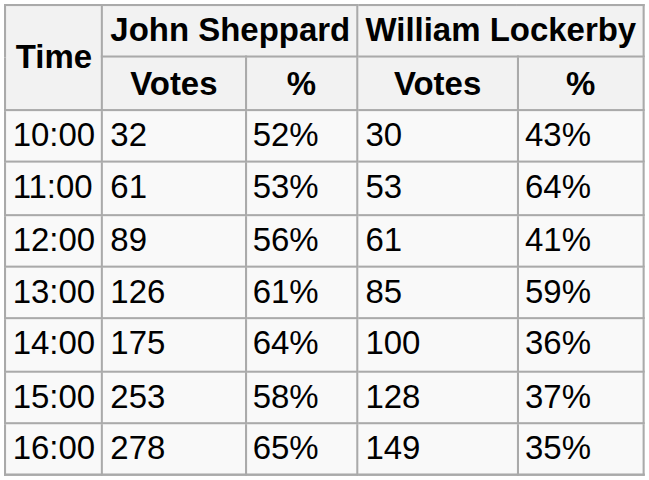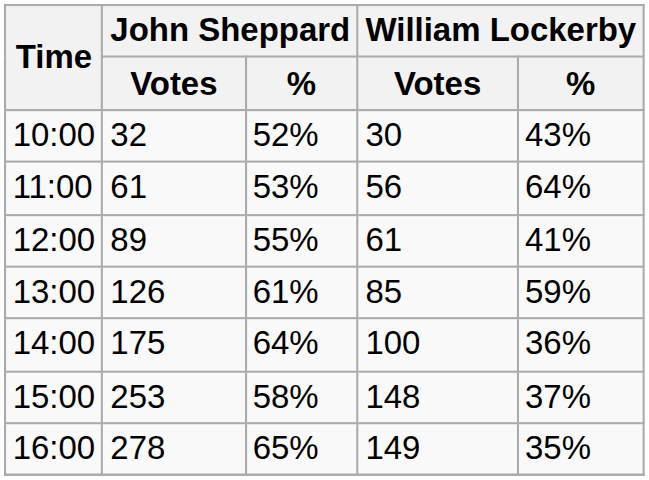 <table class="wikitable">
 <tr>
 <th rowspan="2">Time</th>
 <th colspan="2">John Sheppard</th>
 <th colspan="2">William Lockerby</th>
 </tr>
 <tr>
 <th>Votes</th>
 <th>%</th>
 <th>Votes</th>
 <th>%</th>
 </tr>
 <tr>
 <td>10:00</td>
 <td>32</td>
 <td>52%</td>
 <td>30</td>
 <td>43%</td>
 </tr>
 <tr>
 <td>11:00</td>
 <td>61</td>
 <td>53%</td>
-<td>53</td>
+<td>56</td>
 <td>64%</td>
 </tr>
 <tr>
 <td>12:00</td>
 <td>89</td>
-<td>56%</td>
+<td>55%</td>
 <td>61</td>
 <td>41%</td>
 </tr>
 <tr>
 <td>13:00</td>
 <td>126</td>
 <td>61%</td>
 <td>85</td>
 <td>59%</td>
 </tr>
 <tr>
 <td>14:00</td>
 <td>175</td>
 <td>64%</td>
 <td>100</td>
 <td>36%</td>
 </tr>
 <tr>
 <td>15:00</td>
 <td>253</td>
 <td>58%</td>
-<td>128</td>
+<td>148</td>
 <td>37%</td>
 </tr>
 <tr>
 <td>16:00</td>
 <td>278</td>
 <td>65%</td>
 <td>149</td>
 <td>35%</td>
 </tr>
 <tr>
 </tr>
 </table>
